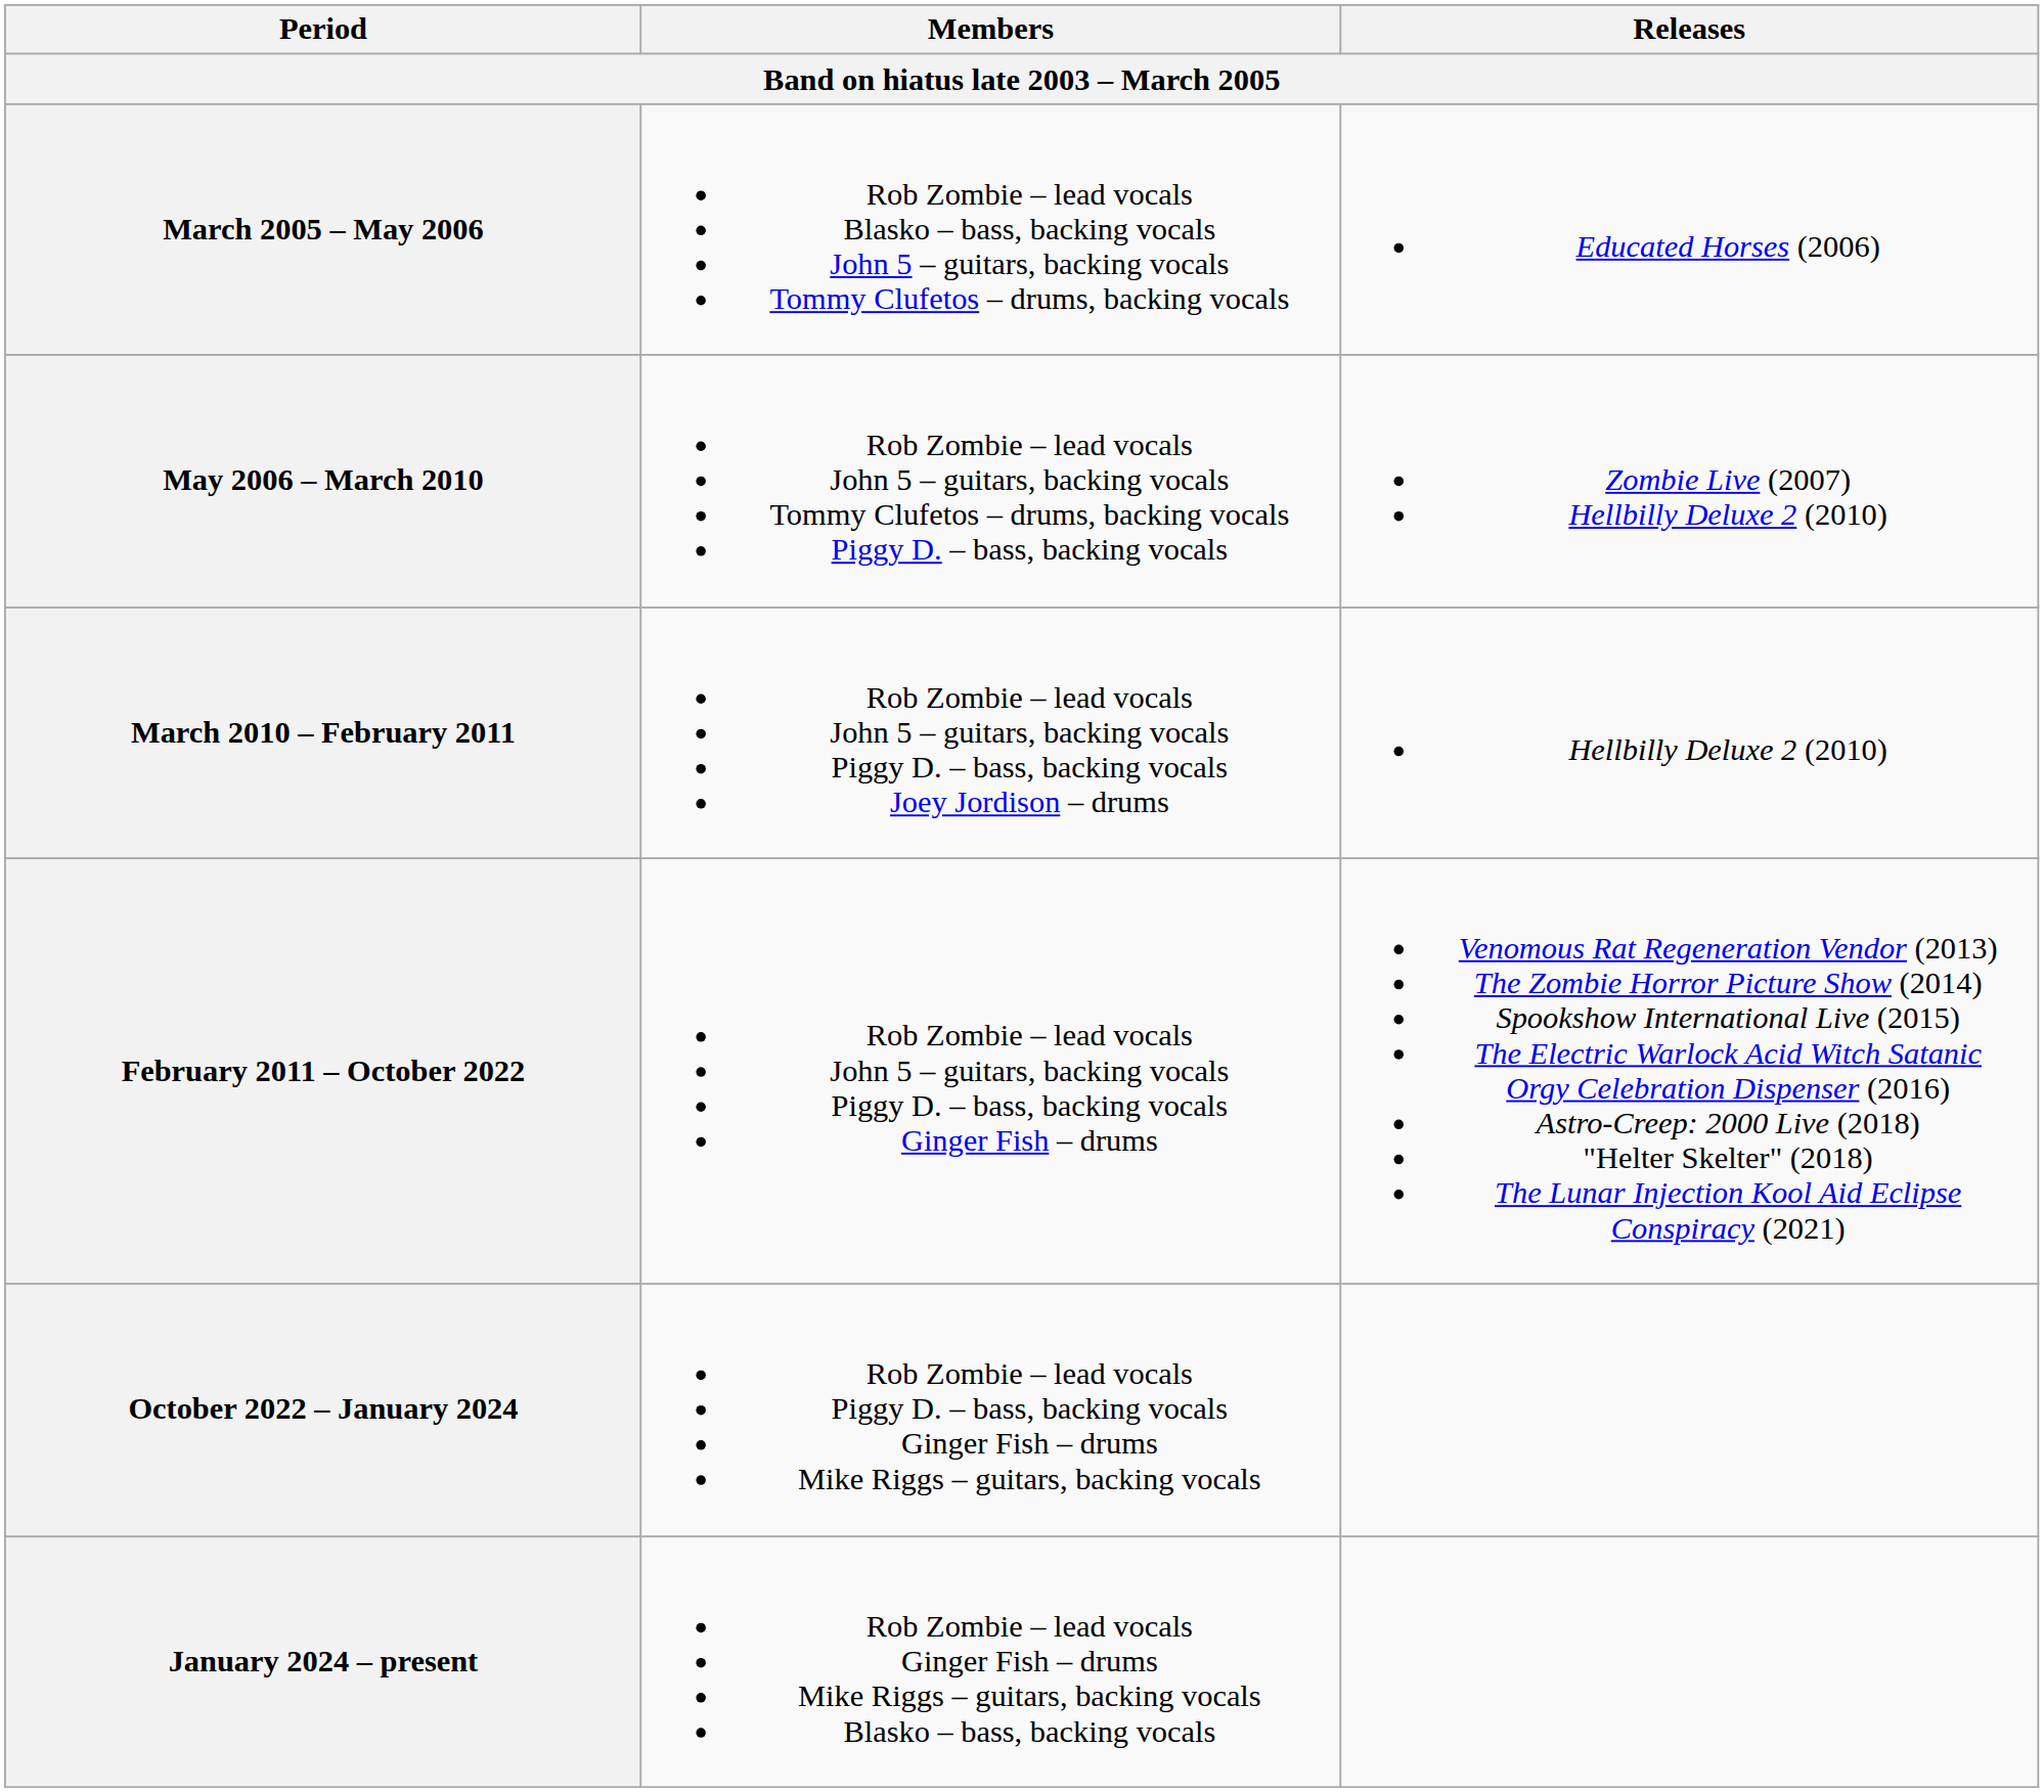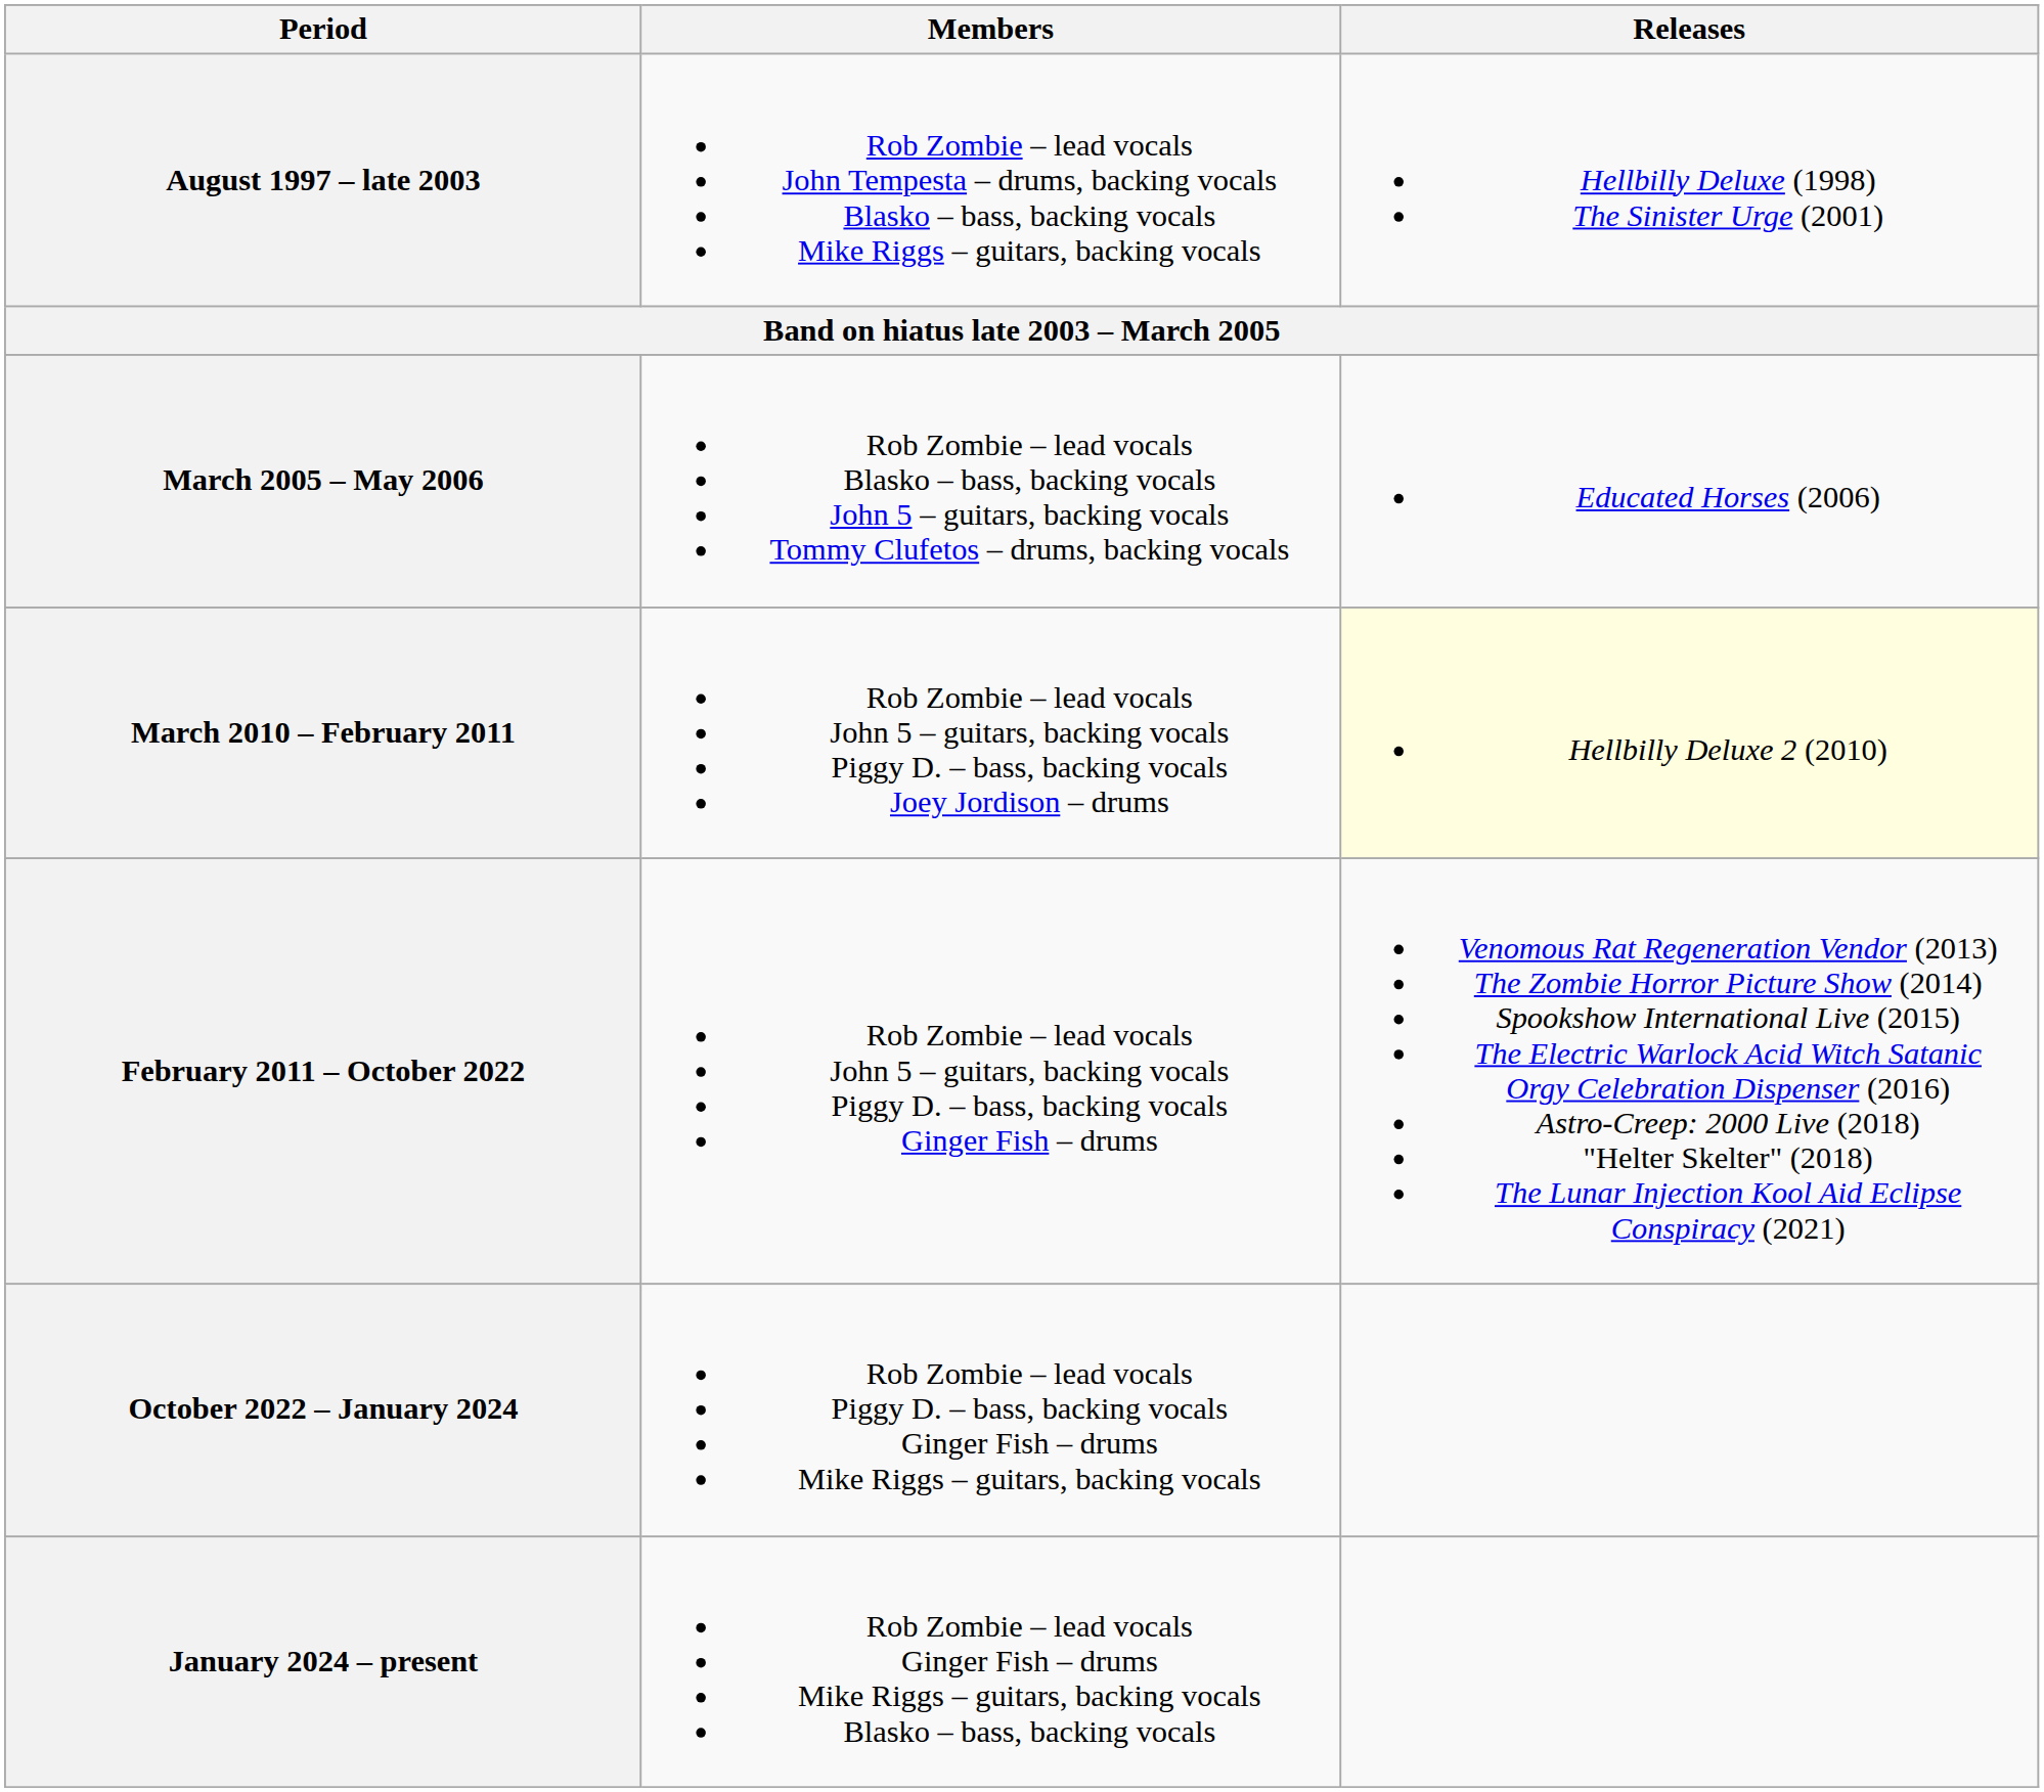 <table class="wikitable plainrowheaders" style="text-align:center;">
 <tr>
 <th scope="col" style="width:20em;">Period</th>
 <th scope="col" style="width:22em;">Members</th>
 <th scope="col" style="width:22em;">Releases</th>
+</tr>
+<tr>
+<th scope="col">August 1997 – late 2003</th>
+<td><br><ul><li><a href='#'>Rob Zombie</a> – lead vocals</li><li><a href='#'>John Tempesta</a> – drums, backing vocals</li><li><a href='#'>Blasko</a> – bass, backing vocals</li><li><a href='#'>Mike Riggs</a> – guitars, backing vocals</li></ul></td>
+<td><br><ul><li><em><a href='#'>Hellbilly Deluxe</a></em> (1998)</li><li><em><a href='#'>The Sinister Urge</a></em> (2001)</li></ul></td>
 </tr>
 <tr>
 <th scope="col" colspan="3">Band on hiatus late 2003 – March 2005</th>
 </tr>
 <tr>
 <th scope="col">March 2005 – May 2006</th>
 <td><br><ul><li>Rob Zombie – lead vocals</li><li>Blasko – bass, backing vocals</li><li><a href='#'>John 5</a> – guitars, backing vocals</li><li><a href='#'>Tommy Clufetos</a> – drums, backing vocals</li></ul></td>
 <td><br><ul><li><em><a href='#'>Educated Horses</a></em> (2006)</li></ul></td>
 </tr>
 <tr>
-<th scope="col">May 2006 – March 2010</th>
-<td><br><ul><li>Rob Zombie – lead vocals</li><li>John 5 – guitars, backing vocals</li><li>Tommy Clufetos – drums, backing vocals</li><li><a href='#'>Piggy D.</a> – bass, backing vocals</li></ul></td>
-<td><br><ul><li><em><a href='#'>Zombie Live</a></em> (2007)</li><li><em><a href='#'>Hellbilly Deluxe 2</a></em> (2010)</li></ul></td>
-</tr>
-<tr>
 <th scope="col">March 2010 – February 2011</th>
 <td><br><ul><li>Rob Zombie – lead vocals</li><li>John 5 – guitars, backing vocals</li><li>Piggy D. – bass, backing vocals</li><li><a href='#'>Joey Jordison</a> – drums</li></ul></td>
-<td><br><ul><li><em>Hellbilly Deluxe 2</em> (2010) </li></ul></td>
+<td style="background: lightyellow;"><br><ul><li><em>Hellbilly Deluxe 2</em> (2010) </li></ul></td>
 </tr>
 <tr>
 <th scope="col">February 2011 – October 2022</th>
 <td><br><ul><li>Rob Zombie – lead vocals</li><li>John 5 – guitars, backing vocals</li><li>Piggy D. – bass, backing vocals</li><li><a href='#'>Ginger Fish</a> – drums</li></ul></td>
 <td><br><ul><li><em><a href='#'>Venomous Rat Regeneration Vendor</a></em> (2013)</li><li><em><a href='#'>The Zombie Horror Picture Show</a></em> (2014)</li><li><em>Spookshow International Live</em> (2015)</li><li><em><a href='#'>The Electric Warlock Acid Witch Satanic<br>Orgy Celebration Dispenser</a></em> (2016)</li><li><em>Astro-Creep: 2000 Live</em> (2018)</li><li>"Helter Skelter" (2018)</li><li><em><a href='#'>The Lunar Injection Kool Aid Eclipse<br>Conspiracy</a></em> (2021)</li></ul></td>
 </tr>
 <tr>
 <th scope="col">October 2022 – January 2024</th>
 <td><br><ul><li>Rob Zombie – lead vocals</li><li>Piggy D. – bass, backing vocals</li><li>Ginger Fish – drums</li><li>Mike Riggs – guitars, backing vocals</li></ul></td>
 <td></td>
 </tr>
 <tr>
 <th scope="col">January 2024 – present</th>
 <td><br><ul><li>Rob Zombie – lead vocals</li><li>Ginger Fish – drums</li><li>Mike Riggs – guitars, backing vocals</li><li>Blasko – bass, backing vocals</li></ul></td>
 <td></td>
 </tr>
 </table>
